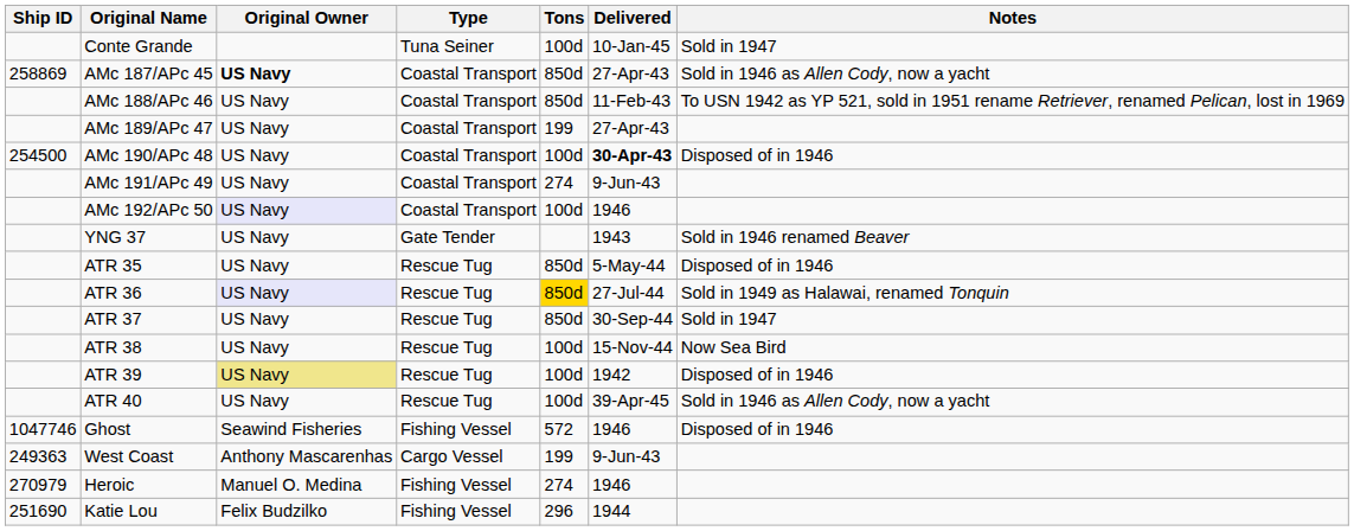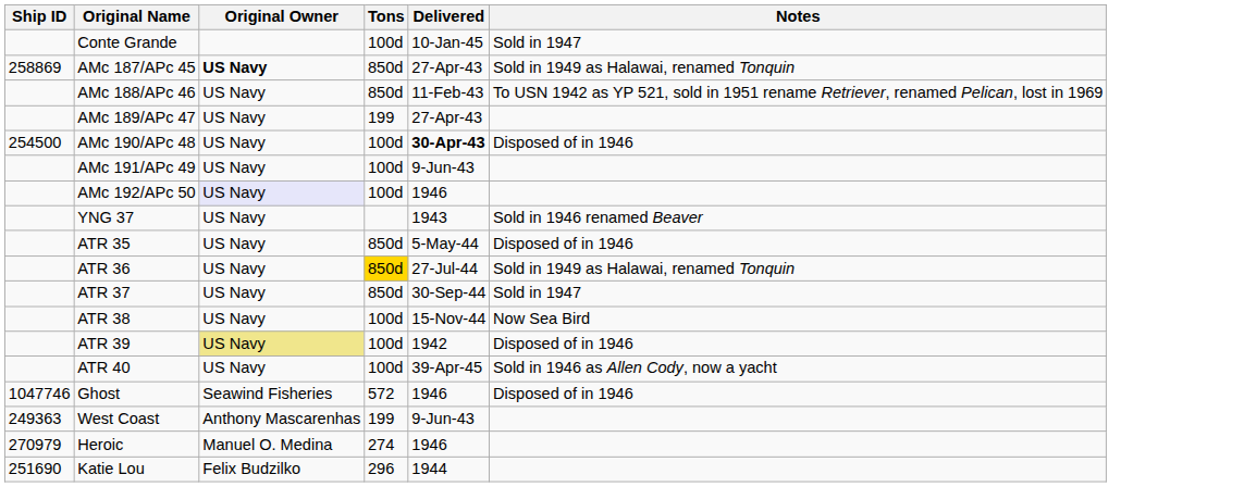 <table class="wikitable">
 <tr>
 <th>Ship ID</th>
 <th>Original Name</th>
 <th>Original Owner</th>
-<th>Type</th>
 <th>Tons</th>
 <th>Delivered</th>
 <th>Notes</th>
 </tr>
 <tr>
 <td></td>
 <td>Conte Grande</td>
 <td></td>
-<td>Tuna Seiner</td>
 <td>100d</td>
 <td>10-Jan-45</td>
 <td>Sold in 1947</td>
 </tr>
 <tr>
 <td>258869</td>
 <td>AMc 187/APc 45</td>
 <td><strong>US Navy</strong></td>
-<td>Coastal Transport</td>
 <td>850d</td>
 <td>27-Apr-43</td>
-<td>Sold in 1946 as <em>Allen Cody</em>, now a yacht</td>
+<td>Sold in 1949 as Halawai, renamed <em>Tonquin</em></td>
 </tr>
 <tr>
 <td></td>
 <td>AMc 188/APc 46</td>
 <td>US Navy</td>
-<td>Coastal Transport</td>
 <td>850d</td>
 <td>11-Feb-43</td>
 <td>To USN 1942 as YP 521, sold in 1951 rename <em>Retriever</em>, renamed <em>Pelican</em>, lost in 1969</td>
 </tr>
 <tr>
 <td></td>
 <td>AMc 189/APc 47</td>
 <td>US Navy</td>
-<td>Coastal Transport</td>
 <td>199</td>
 <td>27-Apr-43</td>
 <td></td>
 </tr>
 <tr>
 <td>254500</td>
 <td>AMc 190/APc 48</td>
 <td>US Navy</td>
-<td>Coastal Transport</td>
 <td>100d</td>
 <td><strong>30-Apr-43</strong></td>
 <td>Disposed of in 1946</td>
 </tr>
 <tr>
 <td></td>
 <td>AMc 191/APc 49</td>
 <td>US Navy</td>
-<td>Coastal Transport</td>
-<td>274</td>
+<td>100d</td>
 <td>9-Jun-43</td>
 <td></td>
 </tr>
 <tr>
 <td></td>
 <td>AMc 192/APc 50</td>
 <td style="background: lavender;">US Navy</td>
-<td>Coastal Transport</td>
 <td>100d</td>
 <td>1946</td>
 <td></td>
 </tr>
 <tr>
 <td></td>
 <td>YNG 37</td>
 <td>US Navy</td>
-<td>Gate Tender</td>
 <td></td>
 <td>1943</td>
 <td>Sold in 1946 renamed <em>Beaver</em></td>
 </tr>
 <tr>
 <td></td>
 <td>ATR 35</td>
 <td>US Navy</td>
-<td>Rescue Tug</td>
 <td>850d</td>
 <td>5-May-44</td>
 <td>Disposed of in 1946</td>
 </tr>
 <tr>
 <td></td>
 <td>ATR 36</td>
-<td style="background: lavender;">US Navy</td>
-<td>Rescue Tug</td>
+<td>US Navy</td>
 <td style="background: gold;">850d</td>
 <td>27-Jul-44</td>
 <td>Sold in 1949 as Halawai, renamed <em>Tonquin</em></td>
 </tr>
 <tr>
 <td></td>
 <td>ATR 37</td>
 <td>US Navy</td>
-<td>Rescue Tug</td>
 <td>850d</td>
 <td>30-Sep-44</td>
 <td>Sold in 1947</td>
 </tr>
 <tr>
 <td></td>
 <td>ATR 38</td>
 <td>US Navy</td>
-<td>Rescue Tug</td>
 <td>100d</td>
 <td>15-Nov-44</td>
 <td>Now Sea Bird</td>
 </tr>
 <tr>
 <td></td>
 <td>ATR 39</td>
 <td style="background: khaki;">US Navy</td>
-<td>Rescue Tug</td>
 <td>100d</td>
 <td>1942</td>
 <td>Disposed of in 1946</td>
 </tr>
 <tr>
 <td></td>
 <td>ATR 40</td>
 <td>US Navy</td>
-<td>Rescue Tug</td>
 <td>100d</td>
 <td>39-Apr-45</td>
 <td>Sold in 1946 as <em>Allen Cody</em>, now a yacht</td>
 </tr>
 <tr>
 <td>1047746</td>
 <td>Ghost</td>
 <td>Seawind Fisheries</td>
-<td>Fishing Vessel</td>
 <td>572</td>
 <td>1946</td>
 <td>Disposed of in 1946</td>
 </tr>
 <tr>
 <td>249363</td>
 <td>West Coast</td>
 <td>Anthony Mascarenhas</td>
-<td>Cargo Vessel</td>
 <td>199</td>
 <td>9-Jun-43</td>
 <td></td>
 </tr>
 <tr>
 <td>270979</td>
 <td>Heroic</td>
 <td>Manuel O. Medina</td>
-<td>Fishing Vessel</td>
 <td>274</td>
 <td>1946</td>
 <td></td>
 </tr>
 <tr>
 <td>251690</td>
 <td>Katie Lou</td>
 <td>Felix Budzilko</td>
-<td>Fishing Vessel</td>
 <td>296</td>
 <td>1944</td>
 <td></td>
 </tr>
 </table>
